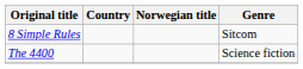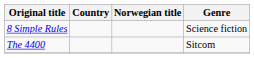 <table class="wikitable">
 <tr>
 <th>Original title</th>
 <th>Country</th>
 <th>Norwegian title</th>
 <th>Genre</th>
 </tr>
 <tr>
 <td><em><a href='#'>8 Simple Rules</a></em></td>
 <td></td>
 <td></td>
-<td>Sitcom</td>
+<td>Science fiction</td>
 </tr>
 <tr>
 <td><em><a href='#'>The 4400</a></em></td>
 <td></td>
 <td></td>
-<td>Science fiction</td>
+<td>Sitcom</td>
 </tr>
 <tr>
 </tr>
 </table>
